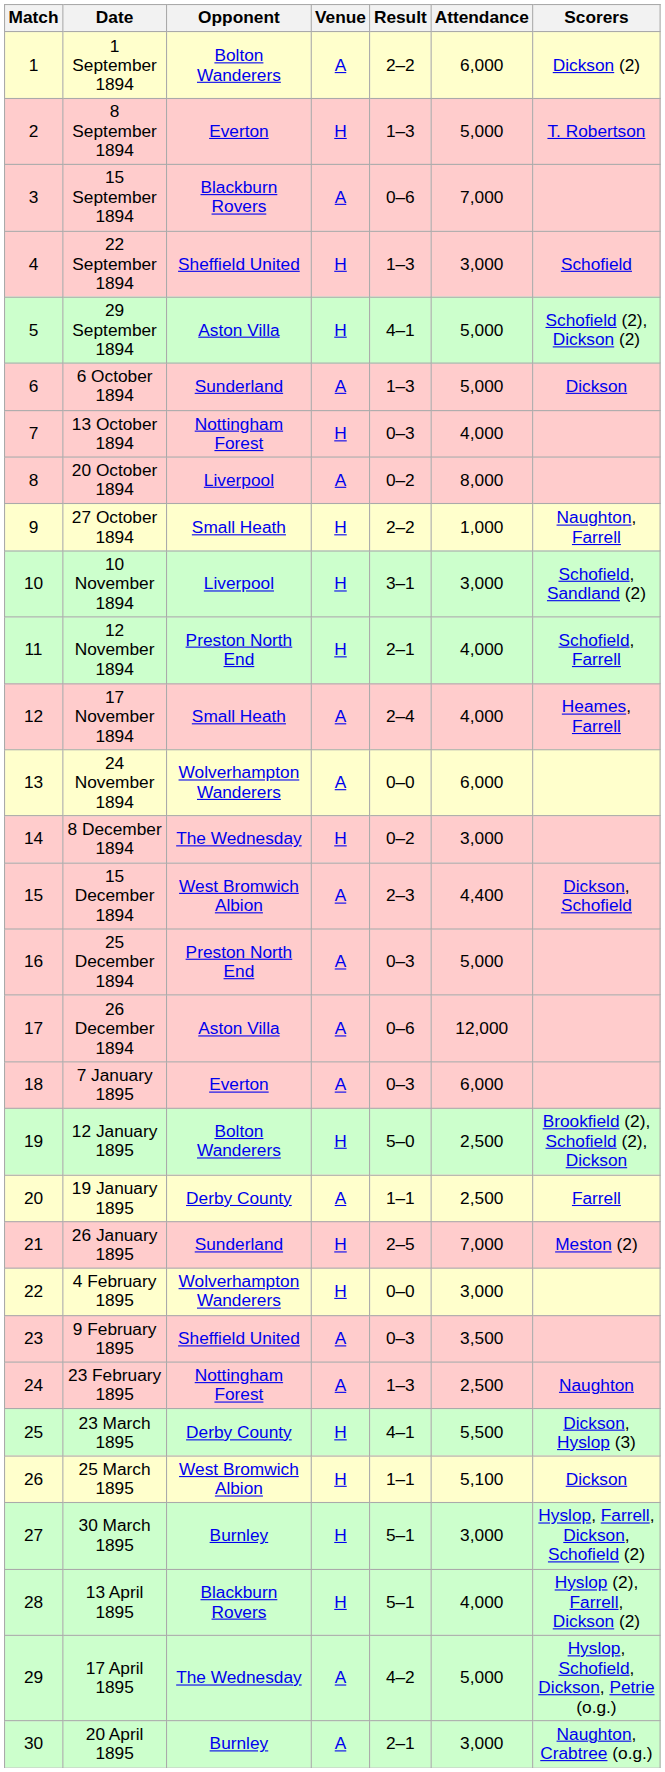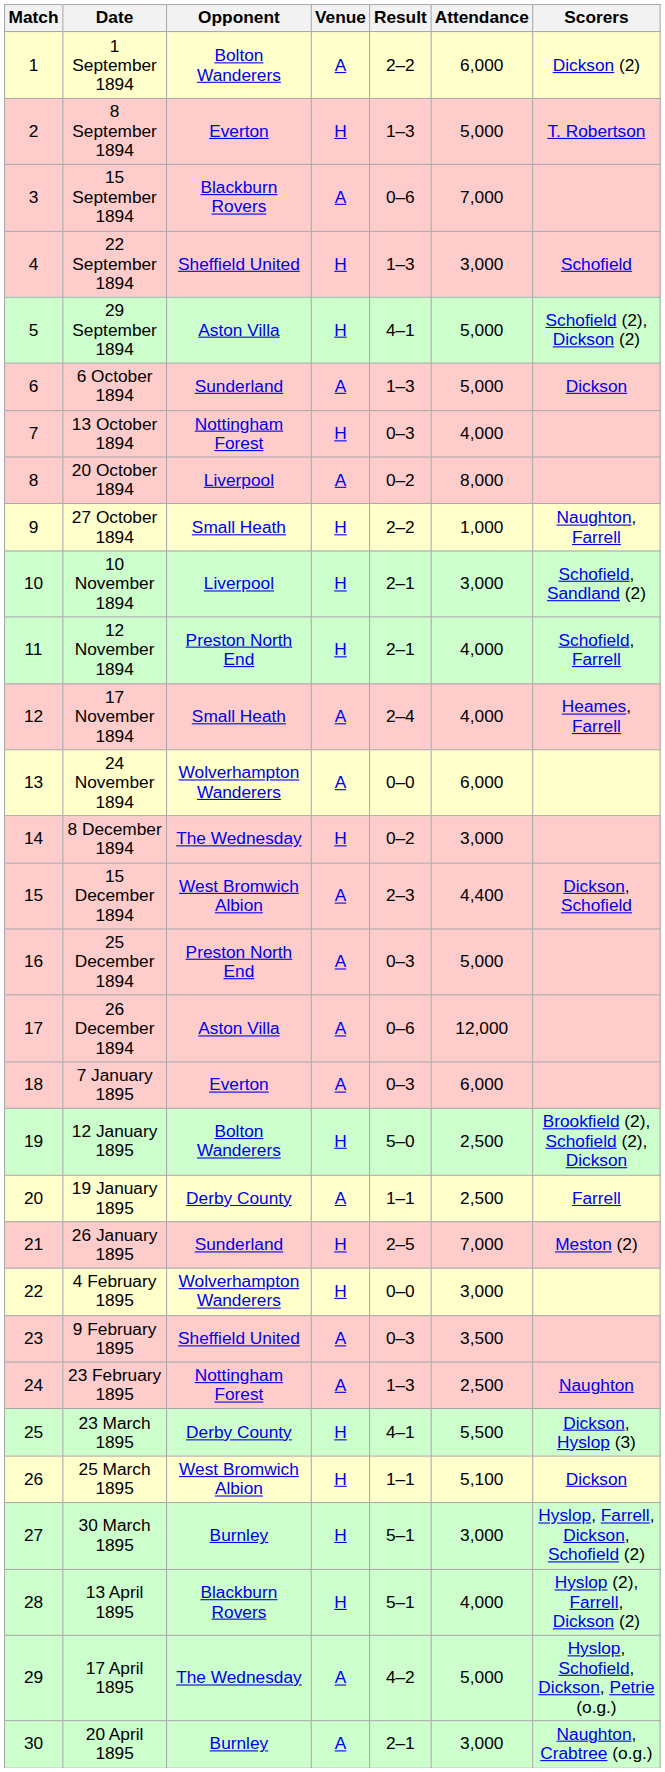 <table class="wikitable" style="font-size:100%; text-align:center">
 <tr>
 <th>Match</th>
 <th>Date</th>
 <th>Opponent</th>
 <th>Venue</th>
 <th>Result</th>
 <th>Attendance</th>
 <th>Scorers</th>
 </tr>
 <tr style="background-color: #FFFFCC;">
 <td>1</td>
 <td>1 September 1894</td>
 <td><a href='#'>Bolton Wanderers</a></td>
 <td><a href='#'>A</a></td>
 <td>2–2</td>
 <td>6,000</td>
 <td><a href='#'>Dickson</a> (2)</td>
 </tr>
 <tr style="background-color: #FFCCCC;">
 <td>2</td>
 <td>8 September 1894</td>
 <td><a href='#'>Everton</a></td>
 <td><a href='#'>H</a></td>
 <td>1–3</td>
 <td>5,000</td>
 <td><a href='#'>T. Robertson</a></td>
 </tr>
 <tr style="background-color: #FFCCCC;">
 <td>3</td>
 <td>15 September 1894</td>
 <td><a href='#'>Blackburn Rovers</a></td>
 <td><a href='#'>A</a></td>
 <td>0–6</td>
 <td>7,000</td>
 <td></td>
 </tr>
 <tr style="background-color: #FFCCCC;">
 <td>4</td>
 <td>22 September 1894</td>
 <td><a href='#'>Sheffield United</a></td>
 <td><a href='#'>H</a></td>
 <td>1–3</td>
 <td>3,000</td>
 <td><a href='#'>Schofield</a></td>
 </tr>
 <tr style="background-color: #CCFFCC;">
 <td>5</td>
 <td>29 September 1894</td>
 <td><a href='#'>Aston Villa</a></td>
 <td><a href='#'>H</a></td>
 <td>4–1</td>
 <td>5,000</td>
 <td><a href='#'>Schofield</a> (2), <a href='#'>Dickson</a> (2)</td>
 </tr>
 <tr style="background-color: #FFCCCC;">
 <td>6</td>
 <td>6 October 1894</td>
 <td><a href='#'>Sunderland</a></td>
 <td><a href='#'>A</a></td>
 <td>1–3</td>
 <td>5,000</td>
 <td><a href='#'>Dickson</a></td>
 </tr>
 <tr style="background-color: #FFCCCC;">
 <td>7</td>
 <td>13 October 1894</td>
 <td><a href='#'>Nottingham Forest</a></td>
 <td><a href='#'>H</a></td>
 <td>0–3</td>
 <td>4,000</td>
 <td></td>
 </tr>
 <tr style="background-color: #FFCCCC;">
 <td>8</td>
 <td>20 October 1894</td>
 <td><a href='#'>Liverpool</a></td>
 <td><a href='#'>A</a></td>
 <td>0–2</td>
 <td>8,000</td>
 <td></td>
 </tr>
 <tr style="background-color: #FFFFCC;">
 <td>9</td>
 <td>27 October 1894</td>
 <td><a href='#'>Small Heath</a></td>
 <td><a href='#'>H</a></td>
 <td>2–2</td>
 <td>1,000</td>
 <td><a href='#'>Naughton</a>, <a href='#'>Farrell</a></td>
 </tr>
 <tr style="background-color: #CCFFCC;">
 <td>10</td>
 <td>10 November 1894</td>
 <td><a href='#'>Liverpool</a></td>
 <td><a href='#'>H</a></td>
-<td>3–1</td>
+<td>2–1</td>
 <td>3,000</td>
 <td><a href='#'>Schofield</a>, <a href='#'>Sandland</a> (2)</td>
 </tr>
 <tr style="background-color: #CCFFCC;">
 <td>11</td>
 <td>12 November 1894</td>
 <td><a href='#'>Preston North End</a></td>
 <td><a href='#'>H</a></td>
 <td>2–1</td>
 <td>4,000</td>
 <td><a href='#'>Schofield</a>, <a href='#'>Farrell</a></td>
 </tr>
 <tr style="background-color: #FFCCCC;">
 <td>12</td>
 <td>17 November 1894</td>
 <td><a href='#'>Small Heath</a></td>
 <td><a href='#'>A</a></td>
 <td>2–4</td>
 <td>4,000</td>
 <td><a href='#'>Heames</a>, <a href='#'>Farrell</a></td>
 </tr>
 <tr style="background-color: #FFFFCC;">
 <td>13</td>
 <td>24 November 1894</td>
 <td><a href='#'>Wolverhampton Wanderers</a></td>
 <td><a href='#'>A</a></td>
 <td>0–0</td>
 <td>6,000</td>
 <td></td>
 </tr>
 <tr style="background-color: #FFCCCC;">
 <td>14</td>
 <td>8 December 1894</td>
 <td><a href='#'>The Wednesday</a></td>
 <td><a href='#'>H</a></td>
 <td>0–2</td>
 <td>3,000</td>
 <td></td>
 </tr>
 <tr style="background-color: #FFCCCC;">
 <td>15</td>
 <td>15 December 1894</td>
 <td><a href='#'>West Bromwich Albion</a></td>
 <td><a href='#'>A</a></td>
 <td>2–3</td>
 <td>4,400</td>
 <td><a href='#'>Dickson</a>, <a href='#'>Schofield</a></td>
 </tr>
 <tr style="background-color: #FFCCCC;">
 <td>16</td>
 <td>25 December 1894</td>
 <td><a href='#'>Preston North End</a></td>
 <td><a href='#'>A</a></td>
 <td>0–3</td>
 <td>5,000</td>
 <td></td>
 </tr>
 <tr style="background-color: #FFCCCC;">
 <td>17</td>
 <td>26 December 1894</td>
 <td><a href='#'>Aston Villa</a></td>
 <td><a href='#'>A</a></td>
 <td>0–6</td>
 <td>12,000</td>
 <td></td>
 </tr>
 <tr style="background-color: #FFCCCC;">
 <td>18</td>
 <td>7 January 1895</td>
 <td><a href='#'>Everton</a></td>
 <td><a href='#'>A</a></td>
 <td>0–3</td>
 <td>6,000</td>
 <td></td>
 </tr>
 <tr style="background-color: #CCFFCC;">
 <td>19</td>
 <td>12 January 1895</td>
 <td><a href='#'>Bolton Wanderers</a></td>
 <td><a href='#'>H</a></td>
 <td>5–0</td>
 <td>2,500</td>
 <td><a href='#'>Brookfield</a> (2), <a href='#'>Schofield</a> (2), <a href='#'>Dickson</a></td>
 </tr>
 <tr style="background-color: #FFFFCC;">
 <td>20</td>
 <td>19 January 1895</td>
 <td><a href='#'>Derby County</a></td>
 <td><a href='#'>A</a></td>
 <td>1–1</td>
 <td>2,500</td>
 <td><a href='#'>Farrell</a></td>
 </tr>
 <tr style="background-color: #FFCCCC;">
 <td>21</td>
 <td>26 January 1895</td>
 <td><a href='#'>Sunderland</a></td>
 <td><a href='#'>H</a></td>
 <td>2–5</td>
 <td>7,000</td>
 <td><a href='#'>Meston</a> (2)</td>
 </tr>
 <tr style="background-color: #FFFFCC;">
 <td>22</td>
 <td>4 February 1895</td>
 <td><a href='#'>Wolverhampton Wanderers</a></td>
 <td><a href='#'>H</a></td>
 <td>0–0</td>
 <td>3,000</td>
 <td></td>
 </tr>
 <tr style="background-color: #FFCCCC;">
 <td>23</td>
 <td>9 February 1895</td>
 <td><a href='#'>Sheffield United</a></td>
 <td><a href='#'>A</a></td>
 <td>0–3</td>
 <td>3,500</td>
 <td></td>
 </tr>
 <tr style="background-color: #FFCCCC;">
 <td>24</td>
 <td>23 February 1895</td>
 <td><a href='#'>Nottingham Forest</a></td>
 <td><a href='#'>A</a></td>
 <td>1–3</td>
 <td>2,500</td>
 <td><a href='#'>Naughton</a></td>
 </tr>
 <tr style="background-color: #CCFFCC;">
 <td>25</td>
 <td>23 March 1895</td>
 <td><a href='#'>Derby County</a></td>
 <td><a href='#'>H</a></td>
 <td>4–1</td>
 <td>5,500</td>
 <td><a href='#'>Dickson</a>, <a href='#'>Hyslop</a> (3)</td>
 </tr>
 <tr style="background-color: #FFFFCC;">
 <td>26</td>
 <td>25 March 1895</td>
 <td><a href='#'>West Bromwich Albion</a></td>
 <td><a href='#'>H</a></td>
 <td>1–1</td>
 <td>5,100</td>
 <td><a href='#'>Dickson</a></td>
 </tr>
 <tr style="background-color: #CCFFCC;">
 <td>27</td>
 <td>30 March 1895</td>
 <td><a href='#'>Burnley</a></td>
 <td><a href='#'>H</a></td>
 <td>5–1</td>
 <td>3,000</td>
 <td><a href='#'>Hyslop</a>, <a href='#'>Farrell</a>,  <a href='#'>Dickson</a>, <a href='#'>Schofield</a> (2)</td>
 </tr>
 <tr style="background-color: #CCFFCC;">
 <td>28</td>
 <td>13 April 1895</td>
 <td><a href='#'>Blackburn Rovers</a></td>
 <td><a href='#'>H</a></td>
 <td>5–1</td>
 <td>4,000</td>
 <td><a href='#'>Hyslop</a> (2), <a href='#'>Farrell</a>,  <a href='#'>Dickson</a> (2)</td>
 </tr>
 <tr style="background-color: #CCFFCC;">
 <td>29</td>
 <td>17 April 1895</td>
 <td><a href='#'>The Wednesday</a></td>
 <td><a href='#'>A</a></td>
 <td>4–2</td>
 <td>5,000</td>
 <td><a href='#'>Hyslop</a>, <a href='#'>Schofield</a>, <a href='#'>Dickson</a>, <a href='#'>Petrie</a> (o.g.)</td>
 </tr>
 <tr style="background-color: #CCFFCC;">
 <td>30</td>
 <td>20 April 1895</td>
 <td><a href='#'>Burnley</a></td>
 <td><a href='#'>A</a></td>
 <td>2–1</td>
 <td>3,000</td>
 <td><a href='#'>Naughton</a>, <a href='#'>Crabtree</a> (o.g.)</td>
 </tr>
 </table>
